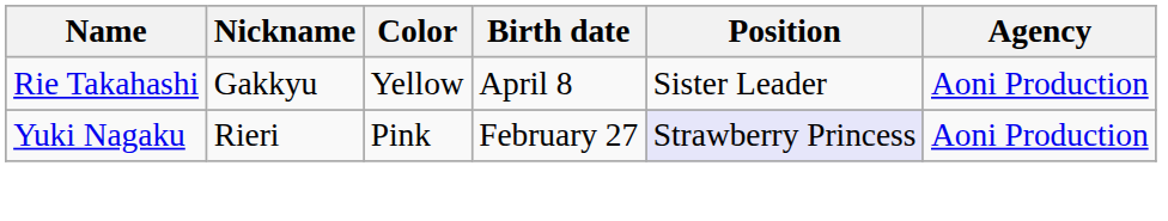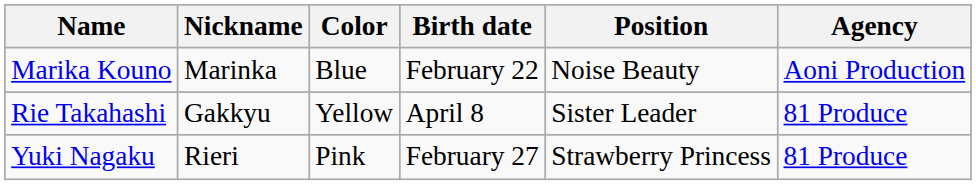 <table class="wikitable">
 <tr>
 <th>Name</th>
 <th>Nickname</th>
 <th>Color</th>
 <th>Birth date</th>
 <th>Position</th>
 <th>Agency</th>
 </tr>
 <tr>
+<td><a href='#'>Marika Kouno</a></td>
+<td>Marinka</td>
+<td> Blue</td>
+<td>February 22</td>
+<td>Noise Beauty</td>
+<td><a href='#'>Aoni Production</a></td>
+</tr>
+<tr>
 <td><a href='#'>Rie Takahashi</a></td>
 <td>Gakkyu</td>
 <td> Yellow</td>
 <td>April 8</td>
 <td>Sister Leader</td>
-<td><a href='#'>Aoni Production</a></td>
+<td><a href='#'>81 Produce</a></td>
 </tr>
 <tr>
 <td><a href='#'>Yuki Nagaku</a></td>
 <td>Rieri</td>
 <td> Pink</td>
 <td>February 27</td>
-<td style="background: lavender;">Strawberry Princess</td>
-<td><a href='#'>Aoni Production</a></td>
+<td>Strawberry Princess</td>
+<td><a href='#'>81 Produce</a></td>
 </tr>
 </table>
